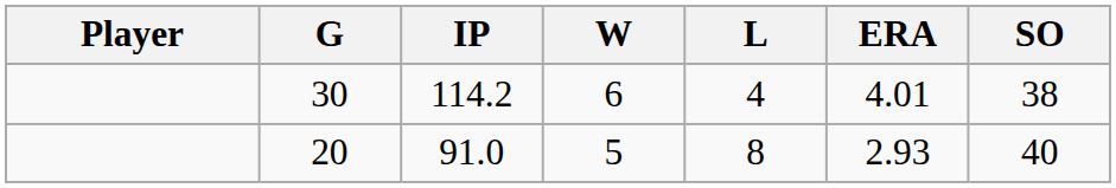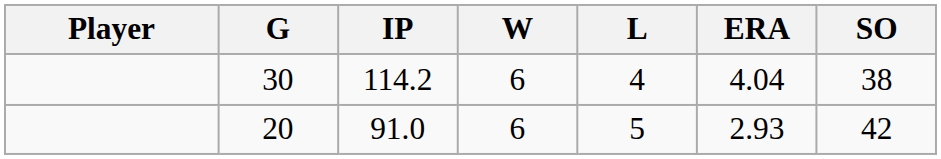 <table class="wikitable sortable">
 <tr>
 <th bgcolor="#DDDDFF" width="16%">Player</th>
 <th bgcolor="#DDDDFF" width="9%">G</th>
 <th bgcolor="#DDDDFF" width="9%">IP</th>
 <th bgcolor="#DDDDFF" width="9%">W</th>
 <th bgcolor="#DDDDFF" width="9%">L</th>
 <th bgcolor="#DDDDFF" width="9%">ERA</th>
 <th bgcolor="#DDDDFF" width="9%">SO</th>
 </tr>
 <tr align="center">
 <td></td>
 <td>30</td>
 <td>114.2</td>
 <td>6</td>
 <td>4</td>
-<td>4.01</td>
+<td>4.04</td>
 <td>38</td>
 </tr>
 <tr align="center">
 <td></td>
 <td>20</td>
 <td>91.0</td>
+<td>6</td>
 <td>5</td>
-<td>8</td>
 <td>2.93</td>
-<td>40</td>
+<td>42</td>
 </tr>
 </table>
